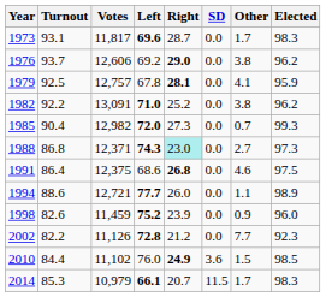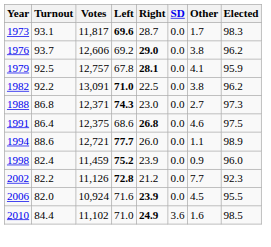 <table class="wikitable sortable" style="font-size: 95%;">
 <tr>
 <th>Year</th>
 <th>Turnout</th>
 <th>Votes</th>
 <th>Left</th>
 <th>Right</th>
 <th><a href='#'>SD</a></th>
 <th>Other</th>
 <th>Elected</th>
 </tr>
 <tr>
 <td><a href='#'>1973</a></td>
 <td>93.1</td>
 <td>11,817</td>
 <td><strong>69.6</strong></td>
 <td>28.7</td>
 <td>0.0</td>
 <td>1.7</td>
 <td>98.3</td>
 </tr>
 <tr>
 <td><a href='#'>1976</a></td>
 <td>93.7</td>
 <td>12,606</td>
 <td>69.2</td>
 <td><strong>29.0</strong></td>
 <td>0.0</td>
 <td>3.8</td>
 <td>96.2</td>
 </tr>
 <tr>
 <td><a href='#'>1979</a></td>
 <td>92.5</td>
 <td>12,757</td>
 <td>67.8</td>
 <td><strong>28.1</strong></td>
 <td>0.0</td>
 <td>4.1</td>
 <td>95.9</td>
 </tr>
 <tr>
 <td><a href='#'>1982</a></td>
 <td>92.2</td>
 <td>13,091</td>
 <td><strong>71.0</strong></td>
-<td>25.2</td>
+<td>22.5</td>
 <td>0.0</td>
 <td>3.8</td>
 <td>96.2</td>
-</tr>
-<tr>
-<td><a href='#'>1985</a></td>
-<td>90.4</td>
-<td>12,982</td>
-<td><strong>72.0</strong></td>
-<td>27.3</td>
-<td>0.0</td>
-<td>0.7</td>
-<td>99.3</td>
 </tr>
 <tr>
 <td><a href='#'>1988</a></td>
 <td>86.8</td>
 <td>12,371</td>
 <td><strong>74.3</strong></td>
-<td style="background: paleturquoise;">23.0</td>
+<td>23.0</td>
 <td>0.0</td>
 <td>2.7</td>
 <td>97.3</td>
 </tr>
 <tr>
 <td><a href='#'>1991</a></td>
 <td>86.4</td>
 <td>12,375</td>
 <td>68.6</td>
 <td><strong>26.8</strong></td>
 <td>0.0</td>
 <td>4.6</td>
 <td>97.5</td>
 </tr>
 <tr>
 <td><a href='#'>1994</a></td>
 <td>88.6</td>
 <td>12,721</td>
 <td><strong>77.7</strong></td>
 <td>26.0</td>
 <td>0.0</td>
 <td>1.1</td>
 <td>98.9</td>
 </tr>
 <tr>
 <td><a href='#'>1998</a></td>
-<td>82.6</td>
+<td>82.4</td>
 <td>11,459</td>
 <td><strong>75.2</strong></td>
 <td>23.9</td>
 <td>0.0</td>
 <td>0.9</td>
 <td>96.0</td>
 </tr>
 <tr>
 <td><a href='#'>2002</a></td>
 <td>82.2</td>
 <td>11,126</td>
 <td><strong>72.8</strong></td>
 <td>21.2</td>
 <td>0.0</td>
 <td>7.7</td>
 <td>92.3</td>
 </tr>
 <tr>
+<td><a href='#'>2006</a></td>
+<td>82.0</td>
+<td>10,924</td>
+<td>71.6</td>
+<td><strong>23.9</strong></td>
+<td>0.0</td>
+<td>4.5</td>
+<td>95.5</td>
+</tr>
+<tr>
 <td><a href='#'>2010</a></td>
 <td>84.4</td>
 <td>11,102</td>
-<td>76.0</td>
+<td>71.0</td>
 <td><strong>24.9</strong></td>
 <td>3.6</td>
-<td>1.5</td>
+<td>1.6</td>
 <td>98.5</td>
 </tr>
-<tr>
-<td><a href='#'>2014</a></td>
-<td>85.3</td>
-<td>10,979</td>
-<td><strong>66.1</strong></td>
-<td>20.7</td>
-<td>11.5</td>
-<td>1.7</td>
-<td>98.3</td>
-</tr>
 </table>
